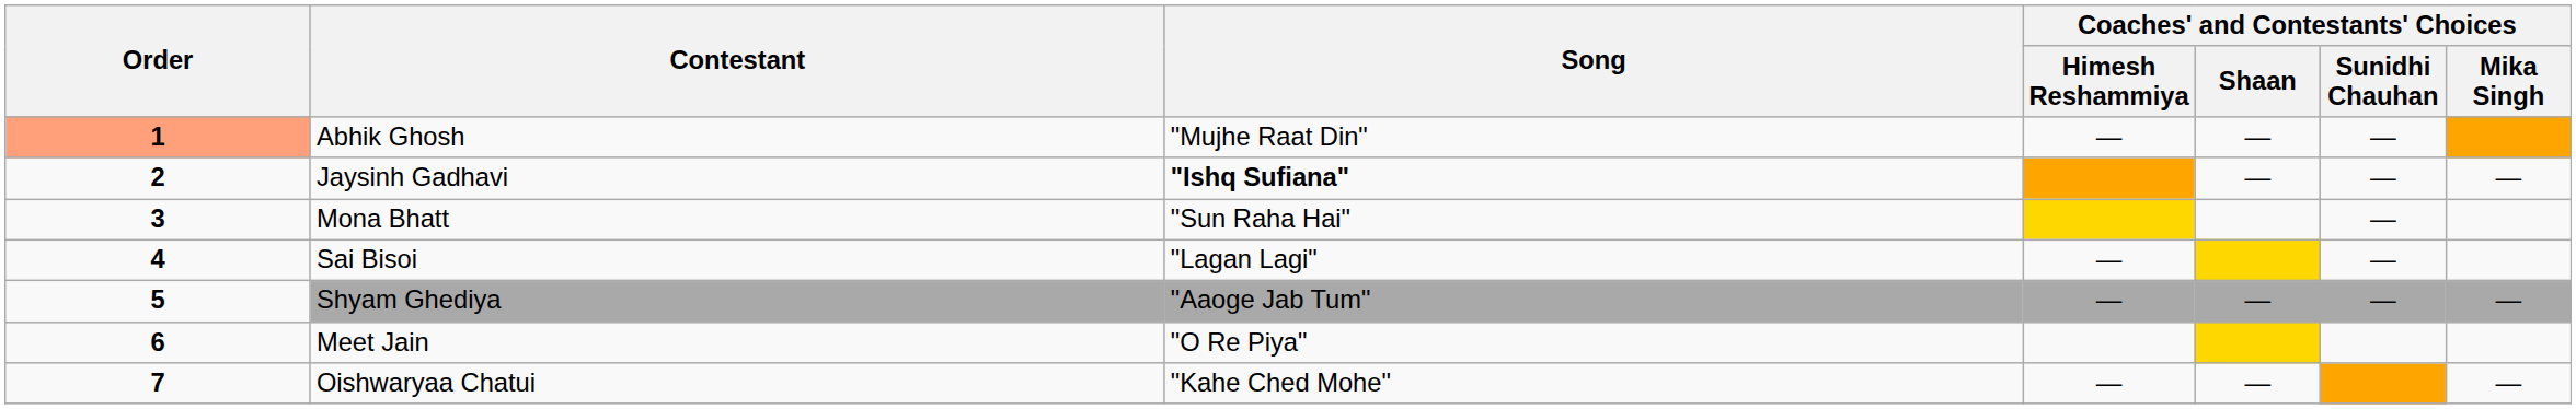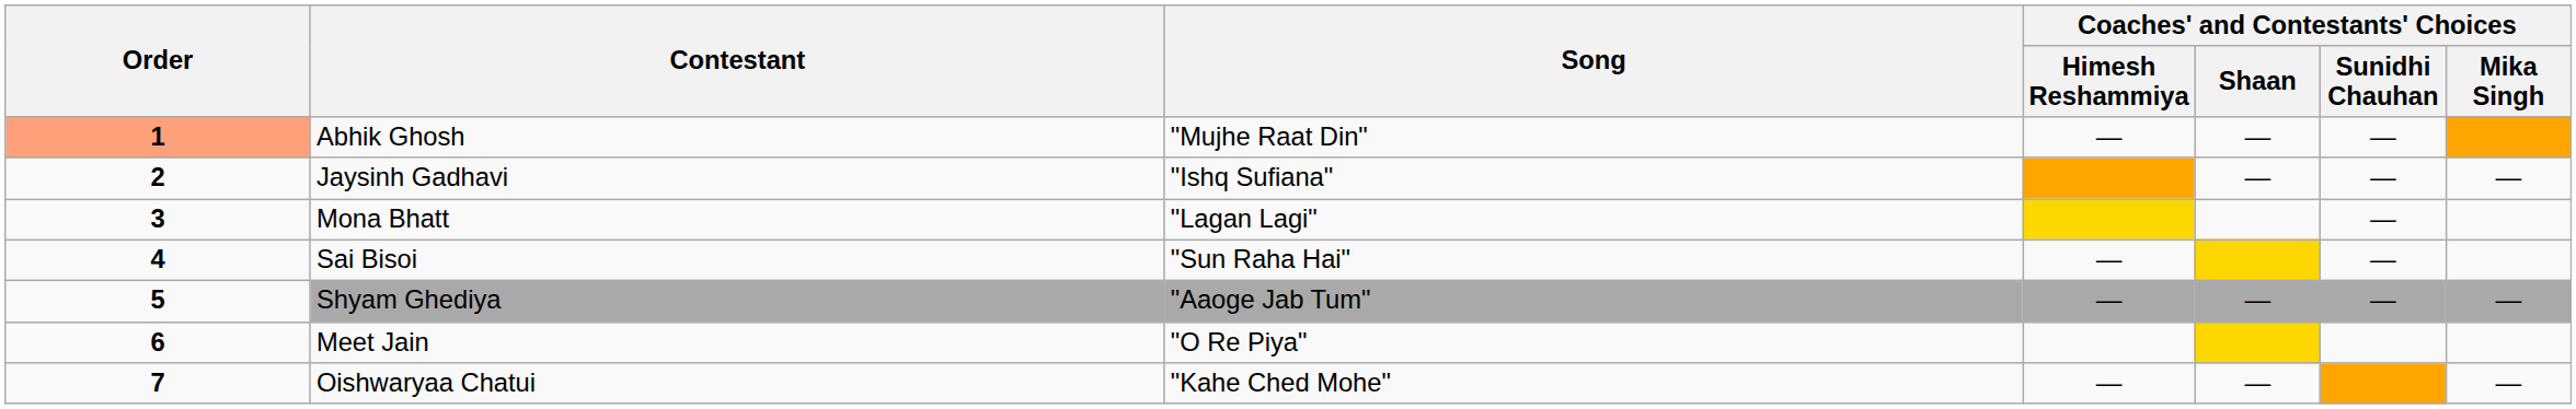 <table class="wikitable" style="width:100%;">
 <tr>
 <th rowspan=2>Order</th>
 <th rowspan=2>Contestant</th>
 <th rowspan=2>Song</th>
 <th colspan=4>Coaches' and Contestants' Choices</th>
 </tr>
 <tr>
 <th width="70">Himesh Reshammiya</th>
 <th width="70">Shaan</th>
 <th width="70">Sunidhi Chauhan</th>
 <th width="70">Mika Singh</th>
 </tr>
 <tr>
 <td style="background: lightsalmon; text-align:center;"><strong>1</strong></td>
 <td>Abhik Ghosh</td>
 <td>"Mujhe Raat Din"</td>
 <td style="text-align:center;">—</td>
 <td style="text-align:center;">—</td>
 <td style="text-align:center;">—</td>
 <td style="background:orange;text-align:center;"></td>
 </tr>
 <tr>
 <td style="text-align:center;"><strong>2</strong></td>
 <td>Jaysinh Gadhavi</td>
-<td><strong>"Ishq Sufiana"</strong></td>
+<td>"Ishq Sufiana"</td>
 <td style="background:orange;text-align:center;"></td>
 <td style="text-align:center;">—</td>
 <td style="text-align:center;">—</td>
 <td style="text-align:center;">—</td>
 </tr>
 <tr>
 <td style="text-align:center;"><strong>3</strong></td>
 <td>Mona Bhatt</td>
-<td style="background:text-align:left;">"Sun Raha Hai"</td>
+<td style="background:text-align:left;">"Lagan Lagi"</td>
 <td style="background:gold;text-align:center;"></td>
 <td style="text-align:center;"></td>
 <td style="text-align:center;">—</td>
 <td style="text-align:center;"></td>
 </tr>
 <tr>
 <td style="text-align:center;"><strong>4</strong></td>
 <td>Sai Bisoi</td>
-<td style="background:text-align:left;">"Lagan Lagi"</td>
+<td style="background:text-align:left;">"Sun Raha Hai"</td>
 <td style="text-align:center;">—</td>
 <td style="background:gold;text-align:center;"></td>
 <td style="text-align:center;">—</td>
 <td style="text-align:center;"></td>
 </tr>
 <tr>
 <td style="text-align:center;"><strong>5</strong></td>
 <td style="background:darkgrey;text-align:left;">Shyam Ghediya</td>
 <td style="background:darkgrey;text-align:left;">"Aaoge Jab Tum"</td>
 <td style="background:darkgrey;text-align:center;">—</td>
 <td style="background:darkgrey;text-align:center;">—</td>
 <td style="background:darkgrey;text-align:center;">—</td>
 <td style="background:darkgrey;text-align:center;">—</td>
 </tr>
 <tr>
 <td style="text-align:center;"><strong>6</strong></td>
 <td>Meet Jain</td>
 <td>"O Re Piya"</td>
 <td style="text-align:center;"></td>
 <td style="background:gold;text-align:center;"></td>
 <td style="text-align:center;"></td>
 <td style="text-align:center;"></td>
 </tr>
 <tr>
 <td style="text-align:center;"><strong>7</strong></td>
 <td>Oishwaryaa Chatui</td>
 <td>"Kahe Ched Mohe"</td>
 <td style="text-align:center;">—</td>
 <td style="text-align:center;">—</td>
 <td style="background:orange;text-align:center;"></td>
 <td style="text-align:center;">—</td>
 </tr>
 </table>
